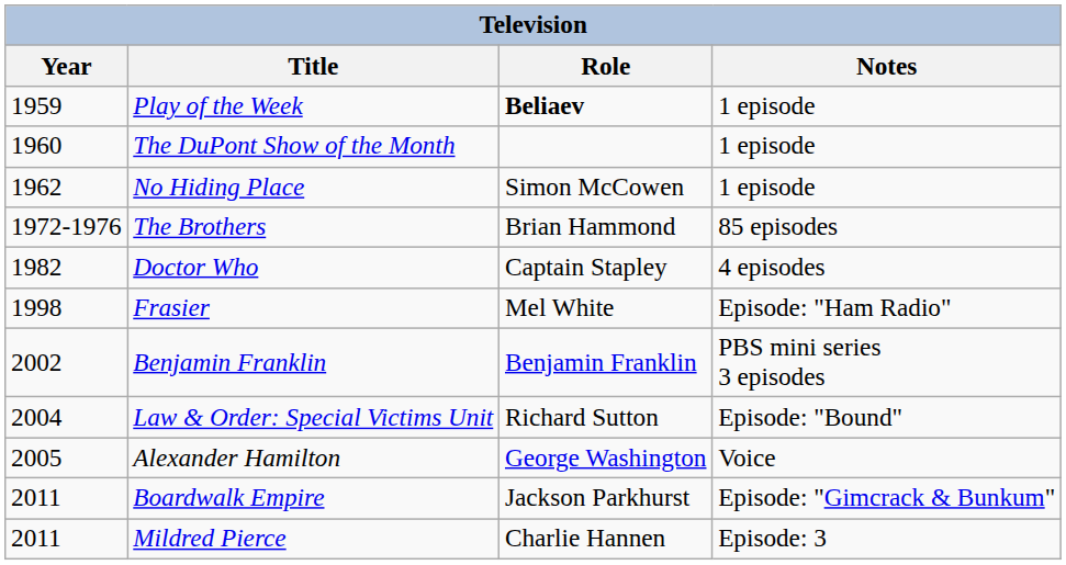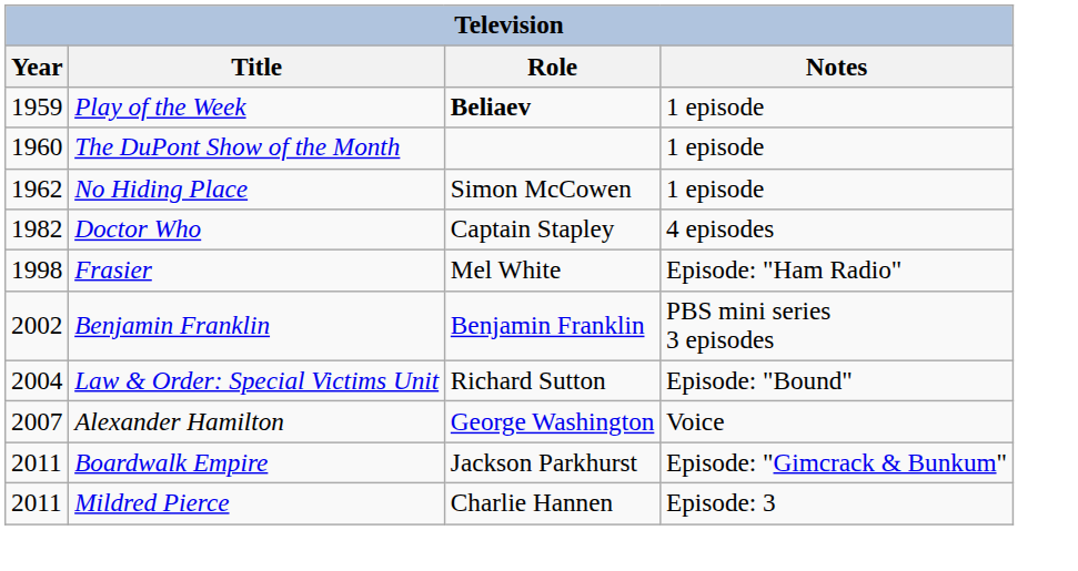 <table class="wikitable">
 <tr>
 <th colspan="4" style="background: LightSteelBlue;">Television</th>
 </tr>
 <tr>
 <th>Year</th>
 <th>Title</th>
 <th>Role</th>
 <th>Notes</th>
 </tr>
 <tr>
 <td>1959</td>
 <td><em><a href='#'>Play of the Week</a></em></td>
 <td><strong>Beliaev</strong></td>
 <td>1 episode</td>
 </tr>
 <tr>
 <td>1960</td>
 <td><em><a href='#'>The DuPont Show of the Month</a></em></td>
 <td></td>
 <td>1 episode</td>
 </tr>
 <tr>
 <td>1962</td>
 <td><em><a href='#'>No Hiding Place</a></em></td>
 <td>Simon McCowen</td>
 <td>1 episode</td>
 </tr>
 <tr>
-<td>1972-1976</td>
-<td><em><a href='#'>The Brothers</a></em></td>
-<td>Brian Hammond</td>
-<td>85 episodes</td>
-</tr>
-<tr>
 <td>1982</td>
 <td><em><a href='#'>Doctor Who</a></em></td>
 <td>Captain Stapley</td>
 <td>4 episodes</td>
 </tr>
 <tr>
 <td>1998</td>
 <td><em><a href='#'>Frasier</a></em></td>
 <td>Mel White</td>
 <td>Episode: "Ham Radio"</td>
 </tr>
 <tr>
 <td>2002</td>
 <td><em><a href='#'>Benjamin Franklin</a></em></td>
 <td><a href='#'>Benjamin Franklin</a></td>
 <td>PBS mini series<br>3 episodes</td>
 </tr>
 <tr>
 <td>2004</td>
 <td><em><a href='#'>Law & Order: Special Victims Unit</a></em></td>
 <td>Richard Sutton</td>
 <td>Episode: "Bound"</td>
 </tr>
 <tr>
-<td>2005</td>
+<td>2007</td>
 <td><em>Alexander Hamilton</em></td>
 <td><a href='#'>George Washington</a></td>
 <td>Voice</td>
 </tr>
 <tr>
 <td>2011</td>
 <td><em><a href='#'>Boardwalk Empire</a></em></td>
 <td>Jackson Parkhurst</td>
 <td>Episode: "<a href='#'>Gimcrack & Bunkum</a>"</td>
 </tr>
 <tr>
 <td>2011</td>
 <td><em><a href='#'>Mildred Pierce</a></em></td>
 <td>Charlie Hannen</td>
 <td>Episode: 3</td>
 </tr>
 </table>
